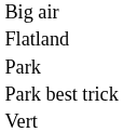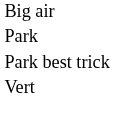 <table>
 <tr>
 <td>Big air</td>
-<td></td>
-<td></td>
-<td></td>
-</tr>
-<tr>
-<td>Flatland</td>
 <td></td>
 <td></td>
 <td></td>
 </tr>
 <tr>
 <td>Park</td>
 <td></td>
 <td></td>
 <td></td>
 </tr>
 <tr>
 <td>Park best trick</td>
 <td></td>
 <td></td>
 <td></td>
 </tr>
 <tr>
 <td>Vert</td>
 <td></td>
 <td></td>
 <td></td>
 </tr>
 </table>
